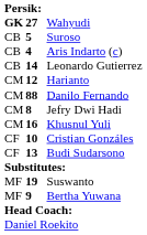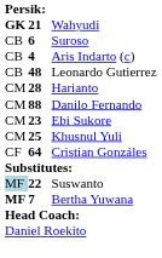 <table style="font-size: 90%" cellspacing="0" cellpadding="0">
 <tr>
 <td colspan="4"><strong>Persik:</strong></td>
 </tr>
 <tr>
 <th width="25"></th>
 <th width="25"></th>
 </tr>
 <tr>
 <td><strong>GK</strong></td>
-<td><strong>27</strong></td>
+<td><strong>21</strong></td>
 <td> <a href='#'>Wahyudi</a></td>
 </tr>
 <tr>
 <td>CB</td>
-<td><strong>5</strong></td>
+<td><strong>6</strong></td>
 <td> <a href='#'>Suroso</a></td>
 </tr>
 <tr>
 <td>CB</td>
 <td><strong>4</strong></td>
 <td> <a href='#'>Aris Indarto</a> (<a href='#'>c</a>)</td>
 <td></td>
 </tr>
 <tr>
 <td>CB</td>
-<td><strong>14</strong></td>
+<td><strong>48</strong></td>
 <td> Leonardo Gutierrez</td>
 </tr>
 <tr>
 <td>CM</td>
-<td><strong>12</strong></td>
+<td><strong>28</strong></td>
 <td> <a href='#'>Harianto</a></td>
 </tr>
 <tr>
 <td>CM</td>
 <td><strong>88</strong></td>
 <td> <a href='#'>Danilo Fernando</a></td>
 <td></td>
 </tr>
 <tr>
 <td>CM</td>
-<td><strong>8</strong></td>
-<td> Jefry Dwi Hadi</td>
+<td><strong>23</strong></td>
+<td> <a href='#'>Ebi Sukore</a></td>
 <td></td>
 <td></td>
 </tr>
 <tr>
 <td>CM</td>
-<td><strong>16</strong></td>
+<td><strong>25</strong></td>
 <td> <a href='#'>Khusnul Yuli</a></td>
 </tr>
 <tr>
 <td>CF</td>
-<td><strong>10</strong></td>
+<td><strong>64</strong></td>
 <td> <a href='#'>Cristian Gonzáles</a></td>
-<td></td>
-</tr>
-<tr>
-<td>CF</td>
-<td><strong>13</strong></td>
-<td> <a href='#'>Budi Sudarsono</a></td>
-<td></td>
 <td></td>
 </tr>
 <tr>
 <td colspan=3><strong>Substitutes:</strong></td>
 </tr>
 <tr>
-<td>MF</td>
-<td><strong>19</strong></td>
+<td style="background: lightblue;">MF</td>
+<td><strong>22</strong></td>
 <td> Suswanto</td>
 <td></td>
 <td></td>
 </tr>
 <tr>
-<td>MF</td>
-<td><strong>9</strong></td>
+<td><strong>MF</strong></td>
+<td><strong>7</strong></td>
 <td> <a href='#'>Bertha Yuwana</a></td>
 <td></td>
 <td></td>
 </tr>
 <tr>
 <td colspan=3><strong>Head Coach:</strong></td>
 </tr>
 <tr>
 <td colspan="4"> <a href='#'>Daniel Roekito</a></td>
 </tr>
 </table>
